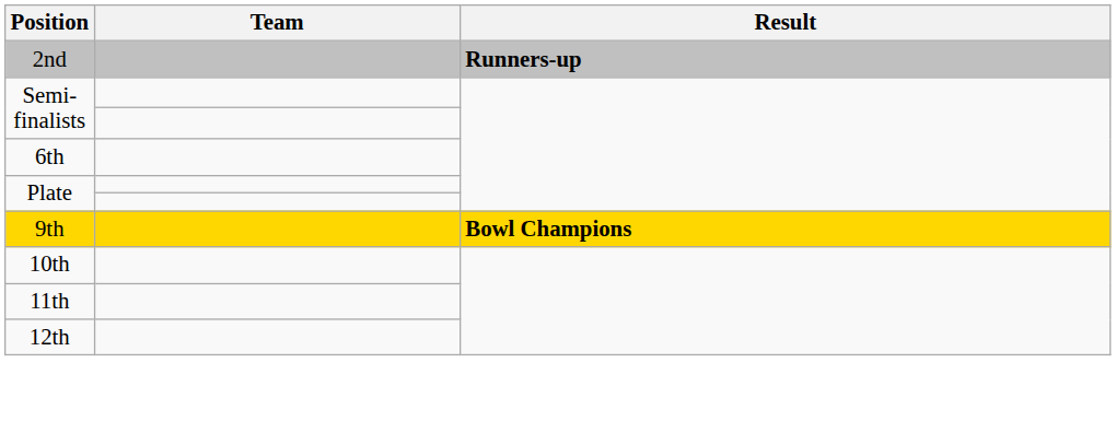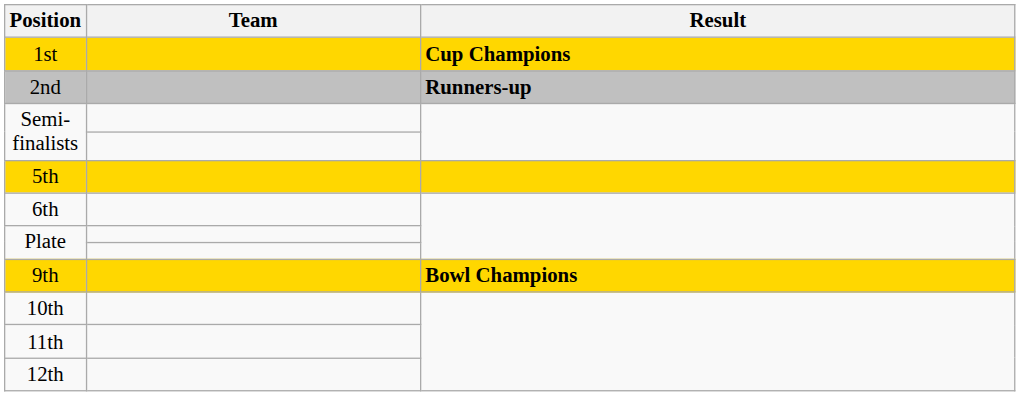 <table class="wikitable" style="text-align:left">
 <tr>
 <th style="width:50px;">Position</th>
 <th style="width:250px;">Team</th>
 <th style="width:450px;">Result</th>
+</tr>
+<tr style="background:gold">
+<td style="text-align:center;">1st</td>
+<td></td>
+<td><strong>Cup Champions</strong></td>
 </tr>
 <tr style="background:silver">
 <td style="text-align:center;">2nd</td>
 <td></td>
 <td><strong>Runners-up</strong></td>
 </tr>
 <tr>
 <td style="text-align:center;" rowspan=2>Semi-finalists</td>
 <td></td>
 </tr>
 <tr>
 <td></td>
+</tr>
+<tr style="background:gold">
+<td style="text-align:center;">5th</td>
+<td></td>
+<td><strong></strong></td>
 </tr>
 <tr>
 <td style="text-align:center;">6th</td>
 <td></td>
 </tr>
 <tr>
 <td style="text-align:center;"rowspan=2>Plate </td>
 <td></td>
 </tr>
 <tr>
 <td></td>
 </tr>
 <tr style="background:gold">
 <td style="text-align:center;">9th</td>
 <td></td>
 <td><strong>Bowl Champions</strong></td>
 </tr>
 <tr>
 <td style="text-align:center;">10th</td>
 <td></td>
 </tr>
 <tr>
 <td style="text-align:center;">11th</td>
 <td></td>
 </tr>
 <tr>
 <td style="text-align:center;">12th</td>
 <td></td>
 </tr>
 </table>
